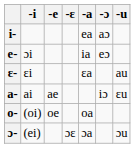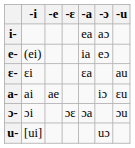 <table class="wikitable">
 <tr>
 <th></th>
 <th>-i</th>
 <th>-e</th>
 <th>-ɛ</th>
 <th>-a</th>
 <th>-ɔ</th>
 <th>-u</th>
 </tr>
 <tr>
 <th>i-</th>
 <td></td>
 <td></td>
 <td></td>
 <td>ea</td>
 <td>aɔ</td>
 <td></td>
 </tr>
 <tr>
 <th>e-</th>
-<td>ɔi</td>
+<td>(ei)</td>
 <td></td>
 <td></td>
 <td>ia</td>
 <td>eɔ</td>
 <td></td>
 </tr>
 <tr>
 <th>ɛ-</th>
 <td>ɛi</td>
 <td></td>
 <td></td>
 <td>ɛa</td>
 <td></td>
 <td>au</td>
 </tr>
 <tr>
 <th>a-</th>
 <td>ai</td>
 <td>ae</td>
 <td></td>
 <td></td>
 <td>iɔ</td>
 <td>ɛu</td>
 </tr>
 <tr>
-<th>o-</th>
-<td>(oi)</td>
-<td>oe</td>
-<td></td>
-<td>oa</td>
-<td></td>
-<td></td>
-</tr>
-<tr>
 <th>ɔ-</th>
-<td>(ei)</td>
+<td>ɔi</td>
 <td></td>
 <td>ɔɛ</td>
 <td>ɔa</td>
 <td></td>
 <td>ɔu</td>
 </tr>
+<tr>
+<th>u-</th>
+<td>[ui]</td>
+<td></td>
+<td></td>
+<td></td>
+<td>uɔ</td>
+<td></td>
+</tr>
 </table>
